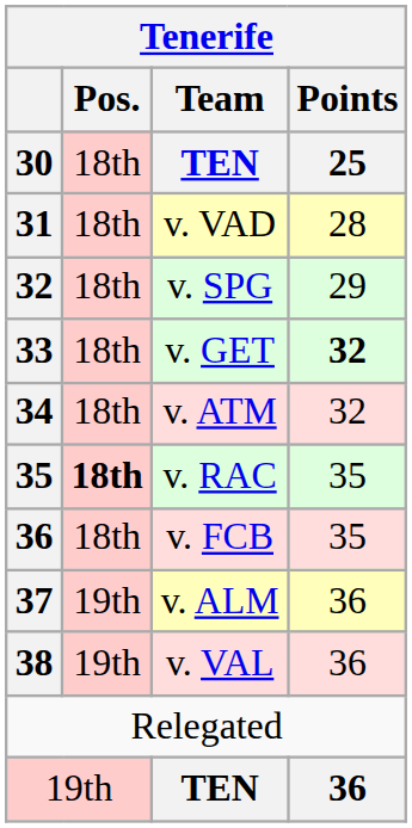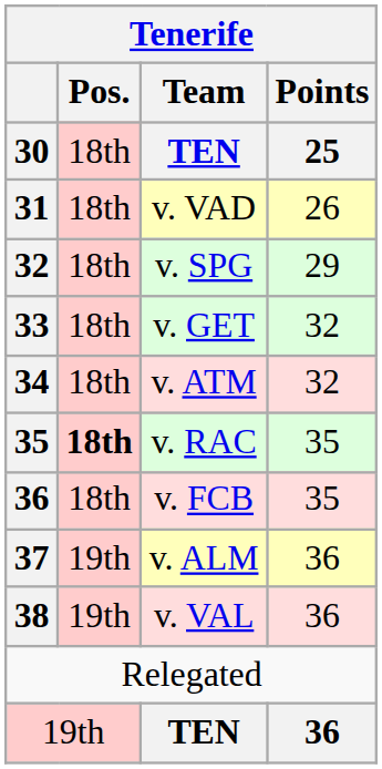 <table class="wikitable" style="font-size: 85%">
 <tr>
 <th colspan="4"><a href='#'>Tenerife</a></th>
 </tr>
 <tr>
 <th></th>
 <th>Pos.</th>
 <th>Team</th>
 <th>Points</th>
 </tr>
 <tr>
 <th>30</th>
 <td style="text-align:center; background:#fcc;">18th</td>
 <th><a href='#'>TEN</a></th>
 <th>25</th>
 </tr>
 <tr>
 <th>31</th>
 <td style="text-align:center; background:#fcc;">18th</td>
 <td style="text-align:center; background:#ffb;">v. VAD</td>
-<td style="text-align:center; background:#ffb;">28</td>
+<td style="text-align:center; background:#ffb;">26</td>
 </tr>
 <tr>
 <th>32</th>
 <td style="text-align:center; background:#fcc;">18th</td>
 <td style="text-align:center; background:#dfd;">v. <a href='#'>SPG</a></td>
 <td style="text-align:center; background:#dfd;">29</td>
 </tr>
 <tr>
 <th>33</th>
 <td style="text-align:center; background:#fcc;">18th</td>
 <td style="text-align:center; background:#dfd;">v. <a href='#'>GET</a></td>
-<td style="text-align:center; background:#dfd;"><strong>32</strong></td>
+<td style="text-align:center; background:#dfd;">32</td>
 </tr>
 <tr>
 <th>34</th>
 <td style="text-align:center; background:#fcc;">18th</td>
 <td style="text-align:center; background:#fdd;">v. <a href='#'>ATM</a></td>
 <td style="text-align:center; background:#fdd;">32</td>
 </tr>
 <tr>
 <th>35</th>
 <td style="text-align:center; background:#fcc;"><strong>18th</strong></td>
 <td style="text-align:center; background:#dfd;">v. <a href='#'>RAC</a></td>
 <td style="text-align:center; background:#dfd;">35</td>
 </tr>
 <tr>
 <th>36</th>
 <td style="text-align:center; background:#fcc;">18th</td>
 <td style="text-align:center; background:#fdd;">v. <a href='#'>FCB</a></td>
 <td style="text-align:center; background:#fdd;">35</td>
 </tr>
 <tr>
 <th>37</th>
 <td style="text-align:center; background:#fcc;">19th</td>
 <td style="text-align:center; background:#ffb;">v. <a href='#'>ALM</a></td>
 <td style="text-align:center; background:#ffb;">36</td>
 </tr>
 <tr>
 <th>38</th>
 <td style="text-align:center; background:#fcc;">19th</td>
 <td style="text-align:center; background:#fdd;">v. <a href='#'>VAL</a></td>
 <td style="text-align:center; background:#fdd;">36</td>
 </tr>
 <tr>
 <td colspan="4" bgcolor"#FFCCCC" style="text-align:center;">Relegated</td>
 </tr>
 <tr>
 <td colspan="2"  style="text-align:center; background:#fcc;">19th</td>
 <th>TEN</th>
 <th>36</th>
 </tr>
 </table>
